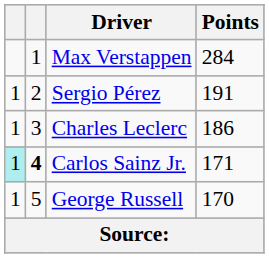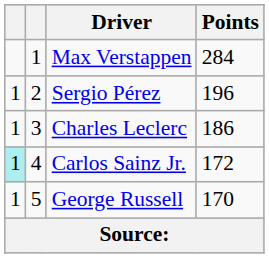 <table class="wikitable" style="font-size: 85%;">
 <tr>
 <th scope="col"></th>
 <th scope="col"></th>
 <th scope="col">Driver</th>
 <th scope="col">Points</th>
 </tr>
 <tr>
 <td align="left"></td>
 <td align="center">1</td>
 <td> <a href='#'>Max Verstappen</a></td>
 <td align="left">284</td>
 </tr>
 <tr>
 <td align="left"> 1</td>
 <td align="center">2</td>
 <td> <a href='#'>Sergio Pérez</a></td>
-<td align="left">191</td>
+<td align="left">196</td>
 </tr>
 <tr>
 <td align="left"> 1</td>
 <td align="center">3</td>
 <td> <a href='#'>Charles Leclerc</a></td>
 <td align="left">186</td>
 </tr>
 <tr>
 <td align="left" style="background: paleturquoise;"> 1</td>
-<td align="center"><strong>4</strong></td>
+<td align="center">4</td>
 <td> <a href='#'>Carlos Sainz Jr.</a></td>
-<td align="left">171</td>
+<td align="left">172</td>
 </tr>
 <tr>
 <td align="left"> 1</td>
 <td align="center">5</td>
 <td> <a href='#'>George Russell</a></td>
 <td align="left">170</td>
 </tr>
 <tr>
 <th colspan=4>Source:</th>
 </tr>
 </table>
